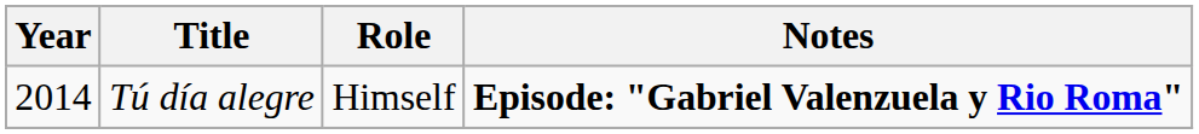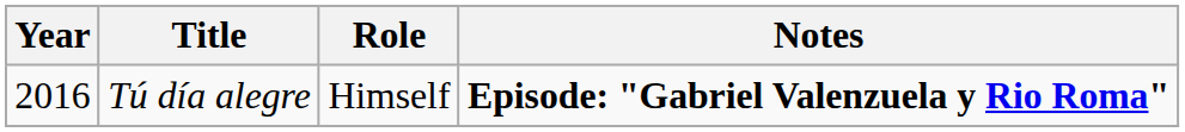 <table class="wikitable sortable">
 <tr>
 <th>Year</th>
 <th>Title</th>
 <th>Role</th>
 <th>Notes</th>
 </tr>
 <tr>
-<td>2014</td>
+<td>2016</td>
 <td><em>Tú día alegre</em></td>
 <td>Himself</td>
 <td><strong>Episode: "Gabriel Valenzuela y <a href='#'>Rio Roma</a>"</strong></td>
 </tr>
 <tr>
 </tr>
 </table>
